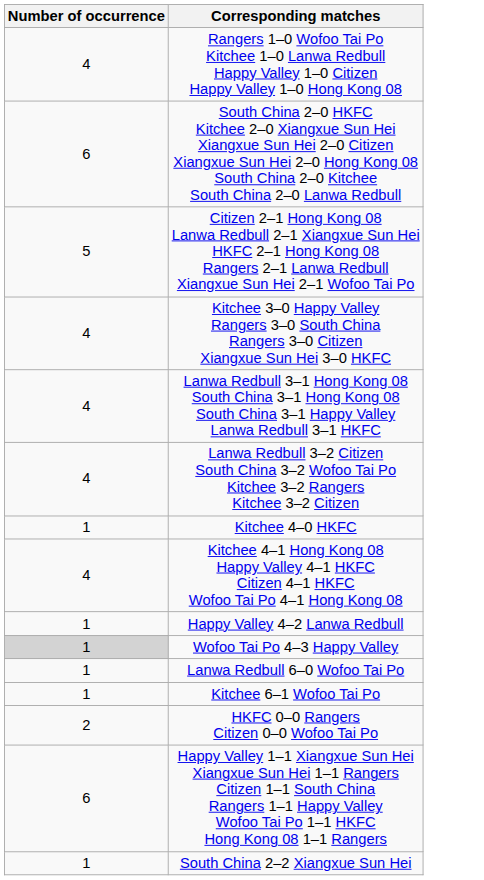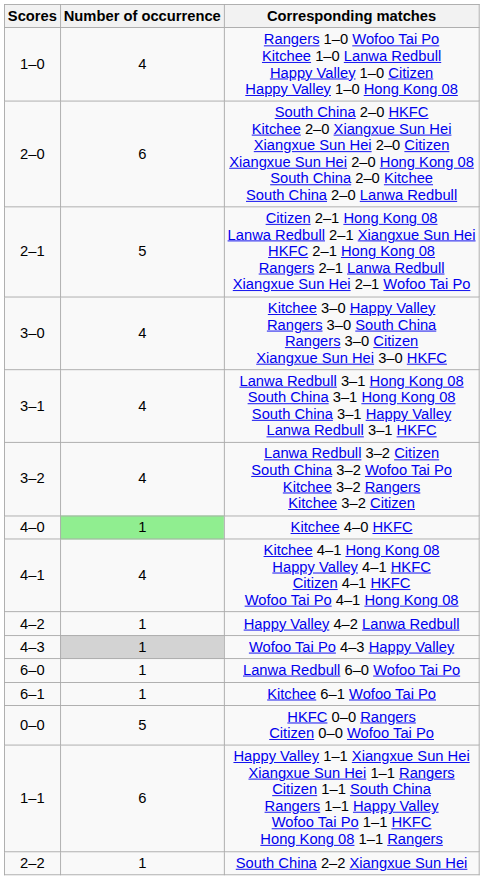 <table class="wikitable" style="text-align:center;">
 <tr>
+<th>Scores</th>
 <th>Number of occurrence</th>
 <th>Corresponding matches</th>
 </tr>
 <tr>
+<td>1–0</td>
 <td>4</td>
 <td><a href='#'>Rangers</a> 1–0 <a href='#'>Wofoo Tai Po</a><br> <a href='#'>Kitchee</a> 1–0 <a href='#'>Lanwa Redbull</a><br> <a href='#'>Happy Valley</a> 1–0 <a href='#'>Citizen</a> <br> <a href='#'>Happy Valley</a> 1–0 <a href='#'>Hong Kong 08</a></td>
 </tr>
 <tr>
+<td>2–0</td>
 <td>6</td>
 <td><a href='#'>South China</a> 2–0 <a href='#'>HKFC</a> <br> <a href='#'>Kitchee</a> 2–0 <a href='#'>Xiangxue Sun Hei</a> <br> <a href='#'>Xiangxue Sun Hei</a> 2–0 <a href='#'>Citizen</a> <br> <a href='#'>Xiangxue Sun Hei</a> 2–0 <a href='#'>Hong Kong 08</a> <br> <a href='#'>South China</a> 2–0 <a href='#'>Kitchee</a> <br> <a href='#'>South China</a> 2–0 <a href='#'>Lanwa Redbull</a></td>
 </tr>
 <tr>
+<td>2–1</td>
 <td>5</td>
 <td><a href='#'>Citizen</a> 2–1 <a href='#'>Hong Kong 08</a> <br> <a href='#'>Lanwa Redbull</a> 2–1 <a href='#'>Xiangxue Sun Hei</a> <br> <a href='#'>HKFC</a> 2–1 <a href='#'>Hong Kong 08</a> <br> <a href='#'>Rangers</a> 2–1 <a href='#'>Lanwa Redbull</a> <br> <a href='#'>Xiangxue Sun Hei</a> 2–1 <a href='#'>Wofoo Tai Po</a></td>
 </tr>
 <tr>
+<td>3–0</td>
 <td>4</td>
 <td><a href='#'>Kitchee</a> 3–0 <a href='#'>Happy Valley</a> <br> <a href='#'>Rangers</a> 3–0 <a href='#'>South China</a> <br> <a href='#'>Rangers</a> 3–0 <a href='#'>Citizen</a> <br> <a href='#'>Xiangxue Sun Hei</a> 3–0 <a href='#'>HKFC</a></td>
 </tr>
 <tr>
+<td>3–1</td>
 <td>4</td>
 <td><a href='#'>Lanwa Redbull</a> 3–1 <a href='#'>Hong Kong 08</a> <br> <a href='#'>South China</a> 3–1 <a href='#'>Hong Kong 08</a> <br> <a href='#'>South China</a> 3–1 <a href='#'>Happy Valley</a> <br> <a href='#'>Lanwa Redbull</a> 3–1 <a href='#'>HKFC</a></td>
 </tr>
 <tr>
+<td>3–2</td>
 <td>4</td>
 <td><a href='#'>Lanwa Redbull</a> 3–2 <a href='#'>Citizen</a> <br> <a href='#'>South China</a> 3–2 <a href='#'>Wofoo Tai Po</a> <br> <a href='#'>Kitchee</a> 3–2 <a href='#'>Rangers</a> <br> <a href='#'>Kitchee</a> 3–2 <a href='#'>Citizen</a></td>
 </tr>
 <tr>
-<td>1</td>
+<td>4–0</td>
+<td style="background: lightgreen;">1</td>
 <td><a href='#'>Kitchee</a> 4–0 <a href='#'>HKFC</a></td>
 </tr>
 <tr>
+<td>4–1</td>
 <td>4</td>
 <td><a href='#'>Kitchee</a> 4–1 <a href='#'>Hong Kong 08</a> <br> <a href='#'>Happy Valley</a> 4–1 <a href='#'>HKFC</a> <br> <a href='#'>Citizen</a> 4–1 <a href='#'>HKFC</a> <br> <a href='#'>Wofoo Tai Po</a> 4–1 <a href='#'>Hong Kong 08</a></td>
 </tr>
 <tr>
+<td>4–2</td>
 <td>1</td>
 <td><a href='#'>Happy Valley</a> 4–2 <a href='#'>Lanwa Redbull</a></td>
 </tr>
 <tr>
+<td>4–3</td>
 <td style="background: lightgrey;">1</td>
 <td><a href='#'>Wofoo Tai Po</a> 4–3 <a href='#'>Happy Valley</a></td>
 </tr>
 <tr>
+<td>6–0</td>
 <td>1</td>
 <td><a href='#'>Lanwa Redbull</a> 6–0 <a href='#'>Wofoo Tai Po</a></td>
 </tr>
 <tr>
+<td>6–1</td>
 <td>1</td>
 <td><a href='#'>Kitchee</a> 6–1 <a href='#'>Wofoo Tai Po</a></td>
 </tr>
 <tr>
-<td>2</td>
+<td>0–0</td>
+<td>5</td>
 <td><a href='#'>HKFC</a> 0–0 <a href='#'>Rangers</a><br> <a href='#'>Citizen</a> 0–0 <a href='#'>Wofoo Tai Po</a></td>
 </tr>
 <tr>
+<td>1–1</td>
 <td>6</td>
 <td><a href='#'>Happy Valley</a> 1–1 <a href='#'>Xiangxue Sun Hei</a> <br> <a href='#'>Xiangxue Sun Hei</a> 1–1 <a href='#'>Rangers</a> <br> <a href='#'>Citizen</a> 1–1 <a href='#'>South China</a> <br> <a href='#'>Rangers</a> 1–1 <a href='#'>Happy Valley</a> <br> <a href='#'>Wofoo Tai Po</a> 1–1 <a href='#'>HKFC</a> <br> <a href='#'>Hong Kong 08</a> 1–1 <a href='#'>Rangers</a></td>
 </tr>
 <tr>
+<td>2–2</td>
 <td>1</td>
 <td><a href='#'>South China</a> 2–2 <a href='#'>Xiangxue Sun Hei</a></td>
 </tr>
 </table>
